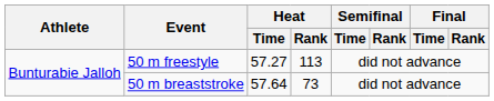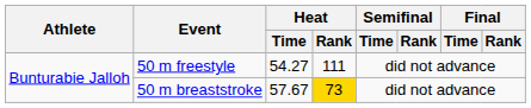 <table class=wikitable style="font-size:90%">
 <tr>
 <th rowspan="2">Athlete</th>
 <th rowspan="2">Event</th>
 <th colspan="2">Heat</th>
 <th colspan="2">Semifinal</th>
 <th colspan="2">Final</th>
 </tr>
 <tr style="font-size:95%">
 <th>Time</th>
 <th>Rank</th>
 <th>Time</th>
 <th>Rank</th>
 <th>Time</th>
 <th>Rank</th>
 </tr>
 <tr align=center>
 <td align=left rowspan=2><a href='#'>Bunturabie Jalloh</a></td>
 <td align=left><a href='#'>50 m freestyle</a></td>
-<td>57.27</td>
-<td>113</td>
+<td>54.27</td>
+<td>111</td>
 <td colspan=4>did not advance</td>
 </tr>
 <tr align=center>
 <td align=left><a href='#'>50 m breaststroke</a></td>
-<td>57.64</td>
-<td>73</td>
+<td>57.67</td>
+<td style="background: gold;">73</td>
 <td colspan=4>did not advance</td>
 </tr>
 </table>
